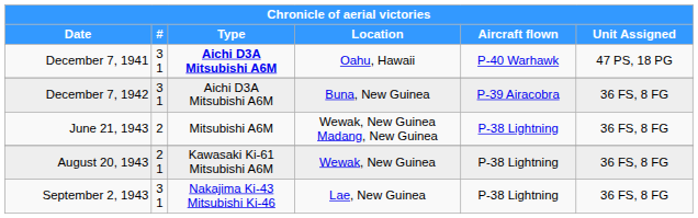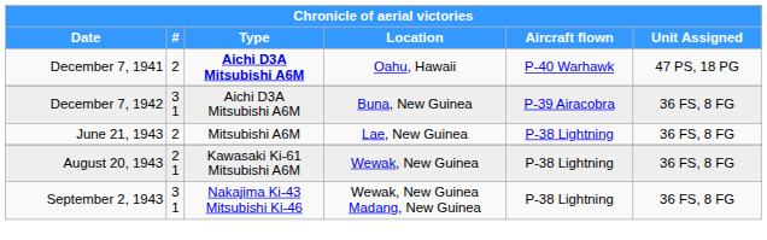 <table class="wikitable plainrowheaders collapsible collapsed" style="margin-left: auto; margin-right: auto; border: none; text-align:right; width: 100%;">
 <tr style="color:white;">
 <th colspan="6" style="background-color: #3399ff">Chronicle of aerial victories</th>
 </tr>
 <tr style="color:white;">
 <th style="background-color: #3399ff">Date</th>
 <th style="background-color: #3399ff">#</th>
 <th style="background-color: #3399ff">Type</th>
 <th style="background-color: #3399ff">Location</th>
 <th style="background-color: #3399ff">Aircraft flown</th>
 <th style="background-color: #3399ff">Unit Assigned</th>
 </tr>
 <tr>
 <td>December 7, 1941</td>
-<td align=center>3<br>1</td>
+<td align=center>2</td>
 <td align=center><strong><a href='#'>Aichi D3A</a><br><a href='#'>Mitsubishi A6M</a></strong></td>
 <td align=center><a href='#'>Oahu</a>, Hawaii</td>
 <td align=center><a href='#'>P-40 Warhawk</a></td>
 <td align=center>47 PS, 18 PG</td>
 </tr>
 <tr>
 </tr>
 <tr style="background:#eee;">
 <td>December 7, 1942</td>
 <td align=center>3<br>1</td>
 <td align=center>Aichi D3A<br>Mitsubishi A6M</td>
 <td align=center><a href='#'>Buna</a>, New Guinea</td>
 <td align=center><a href='#'>P-39 Airacobra</a></td>
 <td align=center>36 FS, 8 FG</td>
 </tr>
 <tr>
 <td>June 21, 1943</td>
 <td align=center>2</td>
 <td align=center>Mitsubishi A6M</td>
-<td align=center>Wewak, New Guinea<br><a href='#'>Madang</a>, New Guinea</td>
+<td align=center><a href='#'>Lae</a>, New Guinea</td>
 <td align=center><a href='#'>P-38 Lightning</a></td>
 <td align=center>36 FS, 8 FG</td>
 </tr>
 <tr>
 </tr>
 <tr style="background:#eee;">
 <td>August 20, 1943</td>
 <td align=center>2<br>1</td>
 <td align=center>Kawasaki Ki-61<br>Mitsubishi A6M</td>
 <td align=center><a href='#'>Wewak</a>, New Guinea</td>
 <td align=center>P-38 Lightning</td>
 <td align=center>36 FS, 8 FG</td>
 </tr>
 <tr>
 <td>September 2, 1943</td>
 <td align=center>3<br>1</td>
 <td align=center><a href='#'>Nakajima Ki-43</a><br><a href='#'>Mitsubishi Ki-46</a></td>
-<td align=center><a href='#'>Lae</a>, New Guinea</td>
+<td align=center>Wewak, New Guinea<br><a href='#'>Madang</a>, New Guinea</td>
 <td align=center>P-38 Lightning</td>
 <td align=center>36 FS, 8 FG</td>
 </tr>
 <tr>
 </tr>
 </table>
